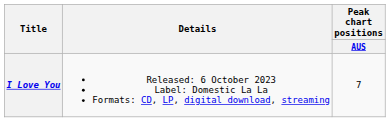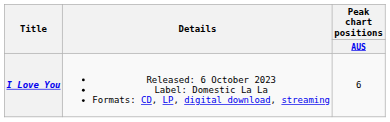 <table class="wikitable plainrowheaders" style="text-align:center">
 <tr>
 <th scope="col" rowspan="2">Title</th>
 <th scope="col" rowspan="2">Details</th>
 <th scope="col" colspan="1">Peak chart positions</th>
 </tr>
 <tr>
 <th scope="col" style="width:2em;font-size:90%;"><a href='#'>AUS</a><br></th>
 </tr>
 <tr>
 <th scope="row"><em><a href='#'>I Love You</a></em></th>
 <td><br><ul><li>Released: 6 October 2023</li><li>Label: Domestic La La</li><li>Formats: <a href='#'>CD</a>, <a href='#'>LP</a>, <a href='#'>digital download</a>, <a href='#'>streaming</a></li></ul></td>
-<td>7</td>
+<td>6</td>
 </tr>
 </table>
